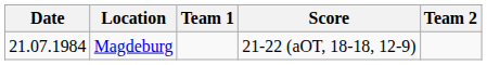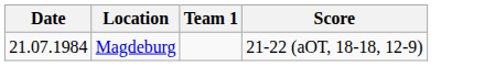 <table class="wikitable">
 <tr>
 <th scope="col">Date</th>
 <th scope="col">Location</th>
 <th scope="col">Team 1</th>
 <th scope="col">Score</th>
-<th scope="col">Team 2</th>
 </tr>
 <tr>
 <td>21.07.1984</td>
 <td><a href='#'>Magdeburg</a></td>
 <td></td>
 <td>21-22 (aOT, 18-18, 12-9)</td>
-<td><strong></strong></td>
 </tr>
 </table>
